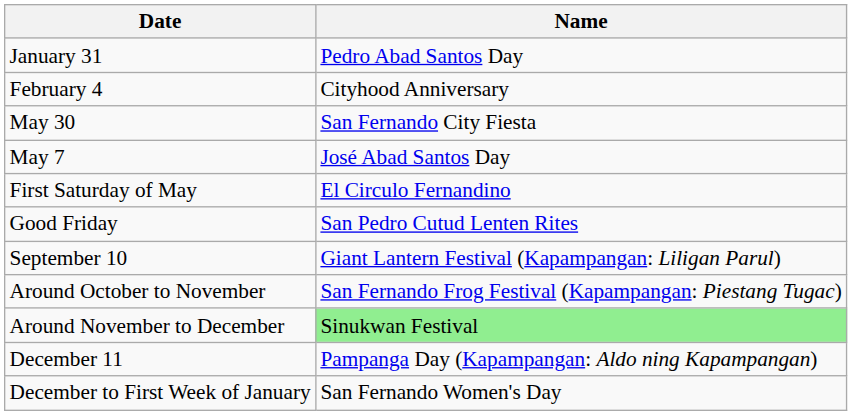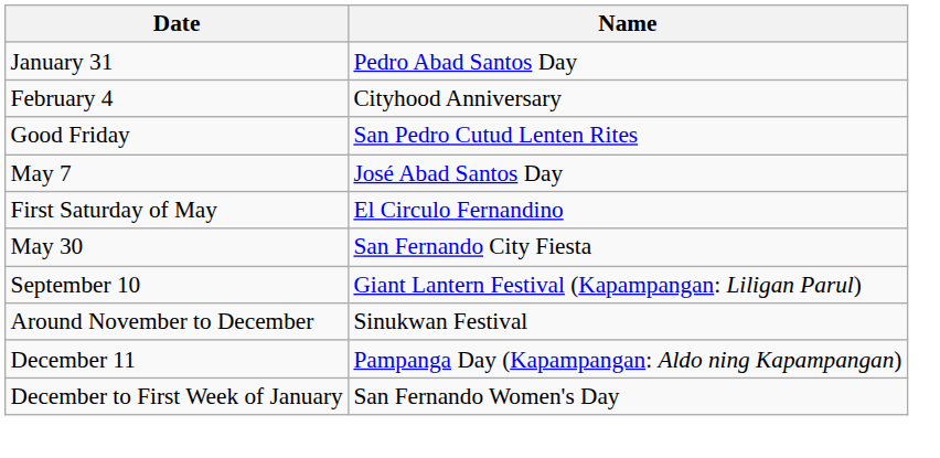 <table class="wikitable">
 <tr>
 <th>Date</th>
 <th>Name</th>
 </tr>
 <tr>
 <td>January 31</td>
 <td><a href='#'>Pedro Abad Santos</a> Day</td>
 </tr>
 <tr>
 <td>February 4</td>
 <td>Cityhood Anniversary</td>
 </tr>
 <tr>
-<td>May 30</td>
-<td><a href='#'>San Fernando</a> City Fiesta</td>
+<td>Good Friday</td>
+<td><a href='#'>San Pedro Cutud Lenten Rites</a></td>
 </tr>
 <tr>
 <td>May 7</td>
 <td><a href='#'>José Abad Santos</a> Day</td>
 </tr>
 <tr>
 <td>First Saturday of May</td>
 <td><a href='#'>El Circulo Fernandino</a></td>
 </tr>
 <tr>
-<td>Good Friday</td>
-<td><a href='#'>San Pedro Cutud Lenten Rites</a></td>
+<td>May 30</td>
+<td><a href='#'>San Fernando</a> City Fiesta</td>
 </tr>
 <tr>
 <td>September 10</td>
 <td><a href='#'>Giant Lantern Festival</a> (<a href='#'>Kapampangan</a>: <em>Liligan Parul</em>)</td>
 </tr>
 <tr>
-<td>Around October to November</td>
-<td><a href='#'>San Fernando Frog Festival</a> (<a href='#'>Kapampangan</a>: <em>Piestang Tugac</em>)</td>
-</tr>
-<tr>
 <td>Around November to December</td>
-<td style="background: lightgreen;">Sinukwan Festival</td>
+<td>Sinukwan Festival</td>
 </tr>
 <tr>
 <td>December 11</td>
 <td><a href='#'>Pampanga</a> Day (<a href='#'>Kapampangan</a>: <em>Aldo ning Kapampangan</em>)</td>
 </tr>
 <tr>
 <td>December to First Week of January</td>
 <td>San Fernando Women's Day</td>
 </tr>
 </table>
